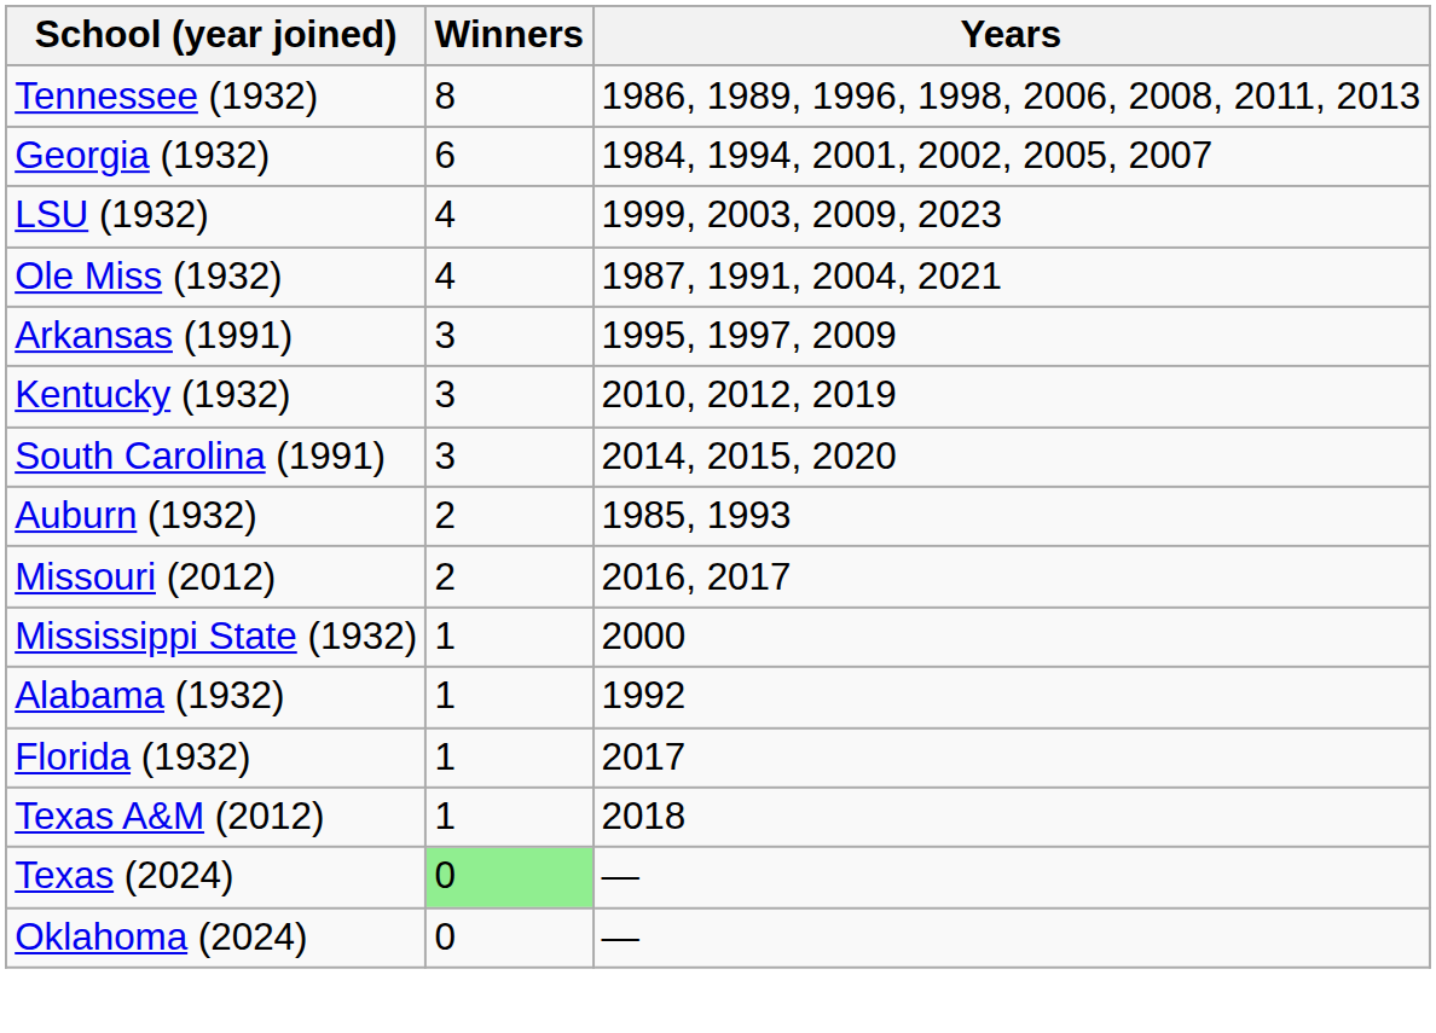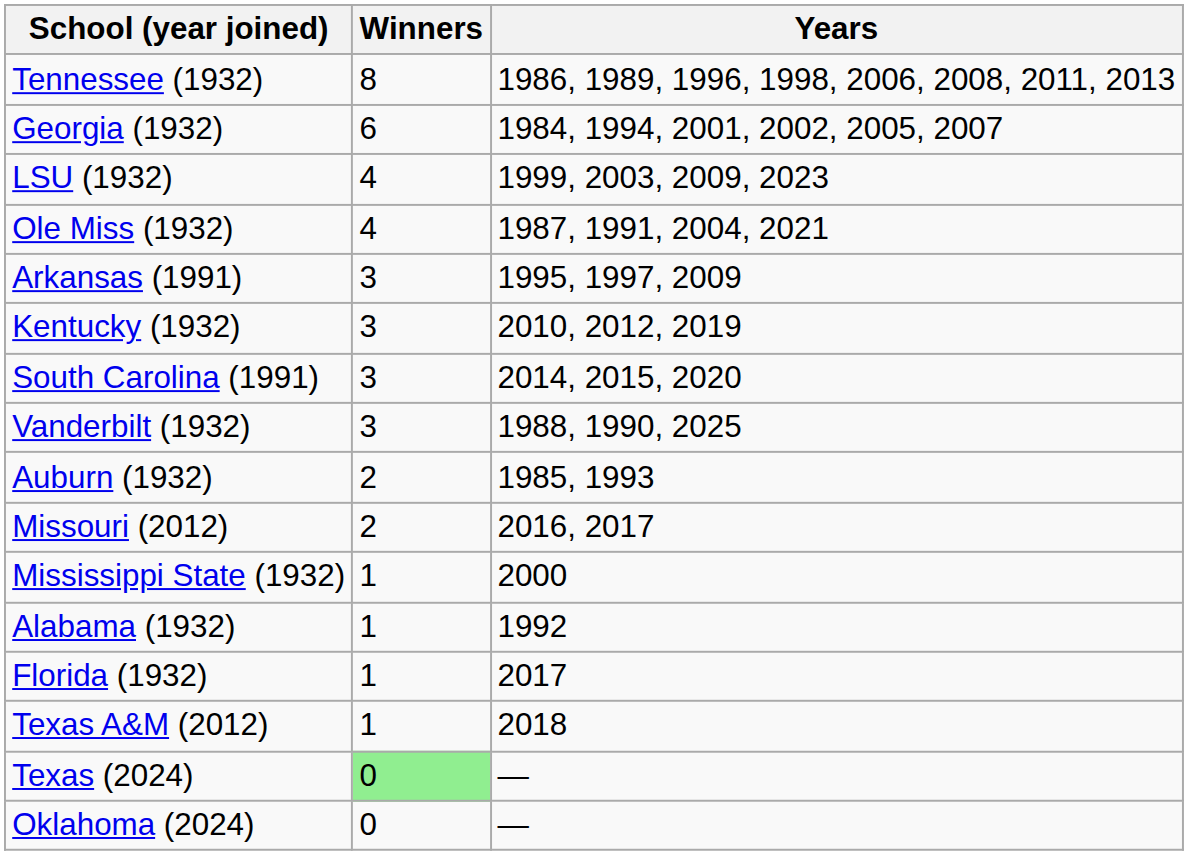 <table class="wikitable sortable">
 <tr>
 <th>School (year joined)</th>
 <th>Winners</th>
 <th>Years</th>
 </tr>
 <tr>
 <td><a href='#'>Tennessee</a> (1932)</td>
 <td>8</td>
 <td>1986, 1989, 1996, 1998, 2006, 2008, 2011, 2013</td>
 </tr>
 <tr>
 <td><a href='#'>Georgia</a> (1932)</td>
 <td>6</td>
 <td>1984, 1994, 2001, 2002, 2005, 2007</td>
 </tr>
 <tr>
 <td><a href='#'>LSU</a> (1932)</td>
 <td>4</td>
 <td>1999, 2003, 2009, 2023</td>
 </tr>
 <tr>
 <td><a href='#'>Ole Miss</a> (1932)</td>
 <td>4</td>
 <td>1987, 1991, 2004, 2021</td>
 </tr>
 <tr>
 <td><a href='#'>Arkansas</a> (1991)</td>
 <td>3</td>
 <td>1995, 1997, 2009</td>
 </tr>
 <tr>
 <td><a href='#'>Kentucky</a> (1932)</td>
 <td>3</td>
 <td>2010, 2012, 2019</td>
 </tr>
 <tr>
 <td><a href='#'>South Carolina</a> (1991)</td>
 <td>3</td>
 <td>2014, 2015, 2020</td>
 </tr>
 <tr>
+<td><a href='#'>Vanderbilt</a> (1932)</td>
+<td>3</td>
+<td>1988, 1990, 2025</td>
+</tr>
+<tr>
 <td><a href='#'>Auburn</a> (1932)</td>
 <td>2</td>
 <td>1985, 1993</td>
 </tr>
 <tr>
 <td><a href='#'>Missouri</a> (2012)</td>
 <td>2</td>
 <td>2016, 2017</td>
 </tr>
 <tr>
 <td><a href='#'>Mississippi State</a> (1932)</td>
 <td>1</td>
 <td>2000</td>
 </tr>
 <tr>
 <td><a href='#'>Alabama</a> (1932)</td>
 <td>1</td>
 <td>1992</td>
 </tr>
 <tr>
 <td><a href='#'>Florida</a> (1932)</td>
 <td>1</td>
 <td>2017</td>
 </tr>
 <tr>
 <td><a href='#'>Texas A&M</a> (2012)</td>
 <td>1</td>
 <td>2018</td>
 </tr>
 <tr>
 <td><a href='#'>Texas</a> (2024)</td>
 <td style="background: lightgreen;">0</td>
 <td>—</td>
 </tr>
 <tr>
 <td><a href='#'>Oklahoma</a> (2024)</td>
 <td>0</td>
 <td>—</td>
 </tr>
 </table>
